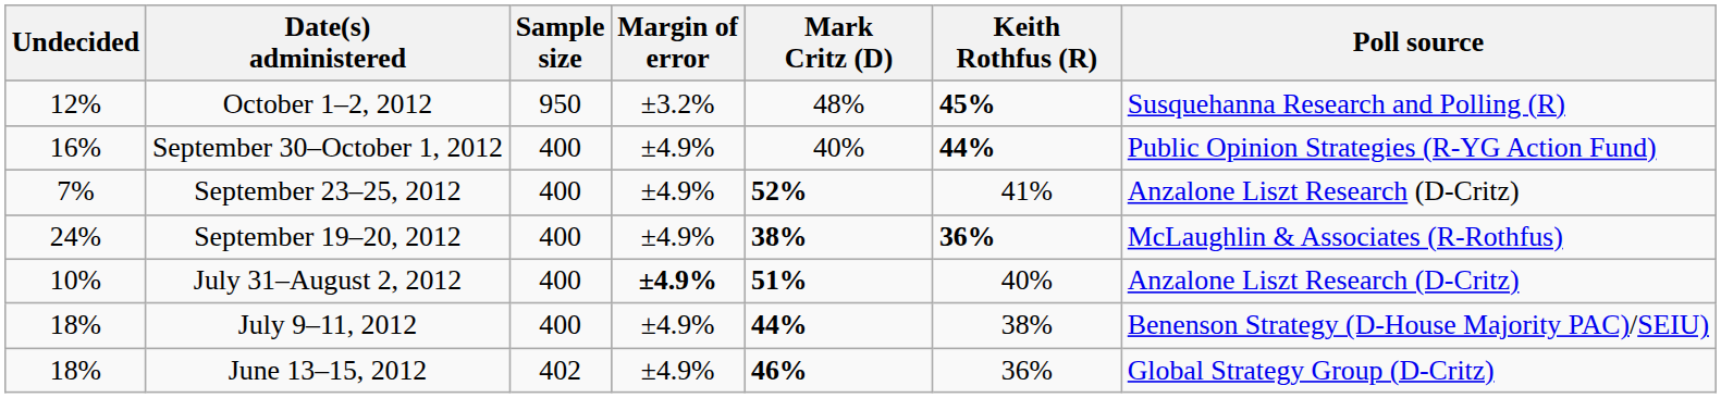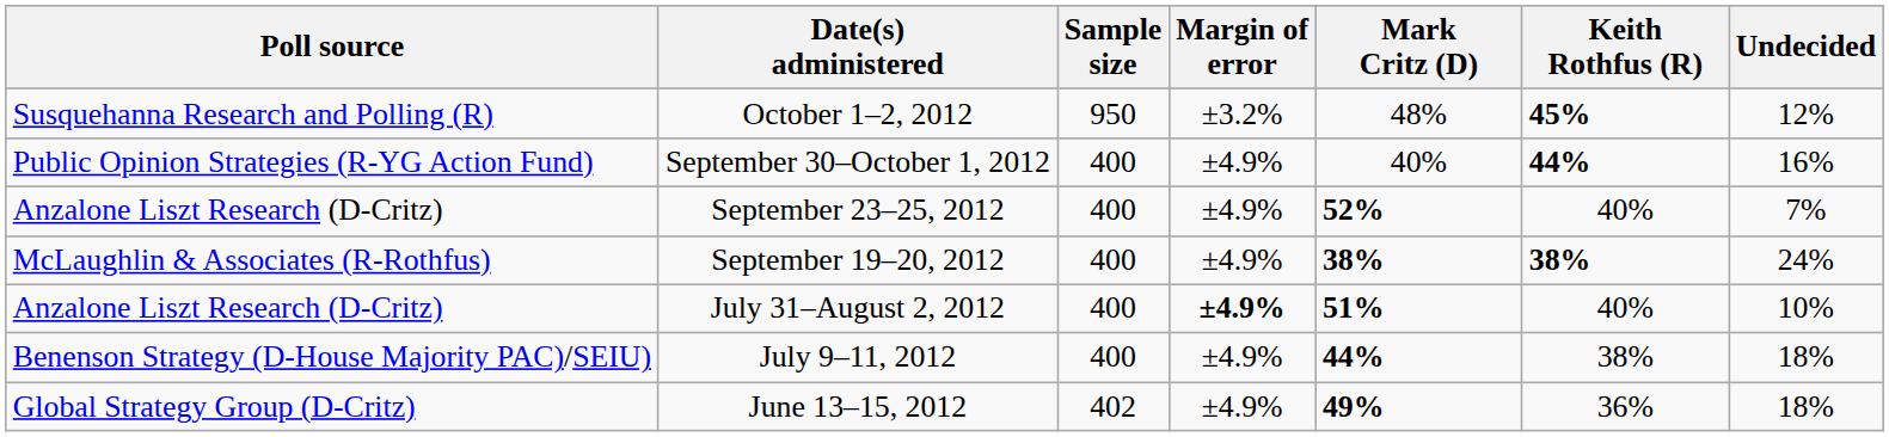 <table class="wikitable">
 <tr>
-<th>Undecided</th>
+<th>Poll source</th>
 <th>Date(s)<br>administered</th>
 <th>Sample<br>size</th>
 <th>Margin of <br>error</th>
 <th style="width:100px;">Mark<br>Critz (D)</th>
 <th style="width:100px;">Keith<br>Rothfus (R)</th>
-<th>Poll source</th>
+<th>Undecided</th>
 </tr>
 <tr>
-<td align="center">12%</td>
+<td><a href='#'>Susquehanna Research and Polling (R)</a></td>
 <td align=center>October 1–2, 2012</td>
 <td align=center>950</td>
 <td align=center>±3.2%</td>
 <td align=center>48%</td>
 <td><strong>45%</strong></td>
-<td><a href='#'>Susquehanna Research and Polling (R)</a></td>
+<td align="center">12%</td>
 </tr>
 <tr>
-<td align="center">16%</td>
+<td><a href='#'>Public Opinion Strategies (R-YG Action Fund)</a></td>
 <td align=center>September 30–October 1, 2012</td>
 <td align=center>400</td>
 <td align=center>±4.9%</td>
 <td align=center>40%</td>
 <td><strong>44%</strong></td>
-<td><a href='#'>Public Opinion Strategies (R-YG Action Fund)</a></td>
+<td align="center">16%</td>
 </tr>
 <tr>
-<td align=center>7%</td>
+<td><a href='#'>Anzalone Liszt Research</a> (D-Critz)</td>
 <td align=center>September 23–25, 2012</td>
 <td align=center>400</td>
 <td align=center>±4.9%</td>
 <td><strong>52%</strong></td>
-<td align=center>41%</td>
-<td><a href='#'>Anzalone Liszt Research</a> (D-Critz)</td>
+<td align=center>40%</td>
+<td align=center>7%</td>
 </tr>
 <tr>
-<td align=center>24%</td>
+<td><a href='#'>McLaughlin & Associates (R-Rothfus)</a></td>
 <td align=center>September 19–20, 2012</td>
 <td align=center>400</td>
 <td align=center>±4.9%</td>
 <td><strong>38%</strong></td>
-<td><strong>36%</strong></td>
-<td><a href='#'>McLaughlin & Associates (R-Rothfus)</a></td>
+<td><strong>38%</strong></td>
+<td align=center>24%</td>
 </tr>
 <tr>
-<td align=center>10%</td>
+<td><a href='#'>Anzalone Liszt Research (D-Critz)</a></td>
 <td align=center>July 31–August 2, 2012</td>
 <td align=center>400</td>
 <td align=center><strong>±4.9%</strong></td>
 <td><strong>51%</strong></td>
 <td align=center>40%</td>
-<td><a href='#'>Anzalone Liszt Research (D-Critz)</a></td>
+<td align=center>10%</td>
 </tr>
 <tr>
-<td align=center>18%</td>
+<td><a href='#'>Benenson Strategy (D-House Majority PAC)</a>/<a href='#'>SEIU)</a></td>
 <td align=center>July 9–11, 2012</td>
 <td align=center>400</td>
 <td align=center>±4.9%</td>
 <td><strong>44%</strong></td>
 <td align=center>38%</td>
-<td><a href='#'>Benenson Strategy (D-House Majority PAC)</a>/<a href='#'>SEIU)</a></td>
+<td align=center>18%</td>
 </tr>
 <tr>
-<td align=center>18%</td>
+<td><a href='#'>Global Strategy Group (D-Critz)</a></td>
 <td align=center>June 13–15, 2012</td>
 <td align=center>402</td>
 <td align=center>±4.9%</td>
-<td><strong>46%</strong></td>
+<td><strong>49%</strong></td>
 <td align=center>36%</td>
-<td><a href='#'>Global Strategy Group (D-Critz)</a></td>
+<td align=center>18%</td>
 </tr>
 </table>
